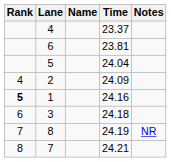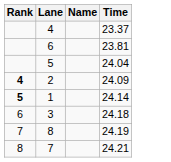 <table class="wikitable sortable" style="text-align:center">
 <tr>
 <th>Rank</th>
 <th>Lane</th>
 <th>Name</th>
 <th>Time</th>
-<th>Notes</th>
 </tr>
 <tr>
 <td></td>
 <td>4</td>
 <td align=left></td>
 <td>23.37</td>
-<td></td>
 </tr>
 <tr>
 <td></td>
 <td>6</td>
 <td align=left></td>
 <td>23.81</td>
-<td></td>
 </tr>
 <tr>
 <td></td>
 <td>5</td>
 <td align=left></td>
 <td>24.04</td>
-<td></td>
 </tr>
 <tr>
-<td>4</td>
+<td><strong>4</strong></td>
 <td>2</td>
 <td align=left></td>
 <td>24.09</td>
-<td></td>
 </tr>
 <tr>
 <td><strong>5</strong></td>
 <td>1</td>
 <td align=left></td>
-<td>24.16</td>
-<td></td>
+<td>24.14</td>
 </tr>
 <tr>
 <td>6</td>
 <td>3</td>
 <td align=left></td>
 <td>24.18</td>
-<td></td>
 </tr>
 <tr>
 <td>7</td>
 <td>8</td>
 <td align=left></td>
 <td>24.19</td>
-<td><a href='#'>NR</a></td>
 </tr>
 <tr>
 <td>8</td>
 <td>7</td>
 <td align=left></td>
 <td>24.21</td>
-<td></td>
 </tr>
 </table>
